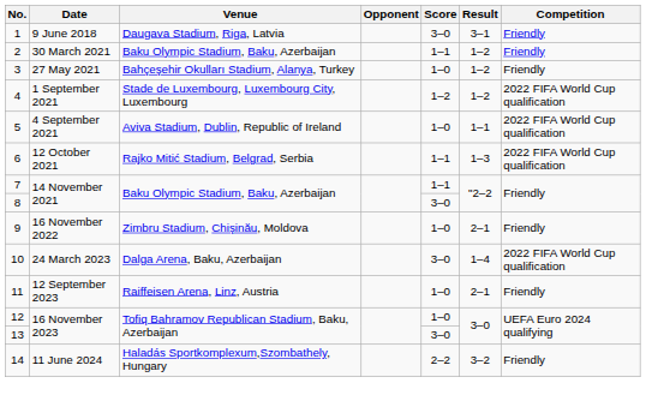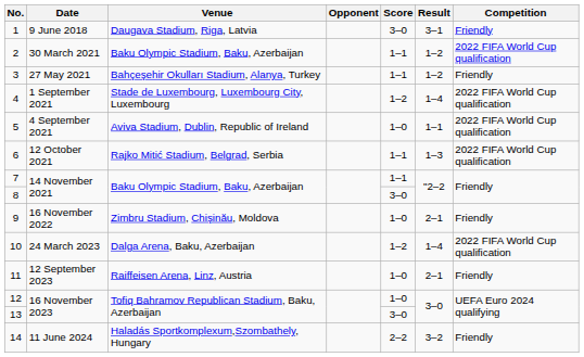 <table class="wikitable sortable">
 <tr>
 <th scope="col">No.</th>
 <th scope="col">Date</th>
 <th scope="col">Venue</th>
 <th scope="col">Opponent</th>
 <th scope="col">Score</th>
 <th scope="col">Result</th>
 <th scope="col">Competition</th>
 </tr>
 <tr>
 <td style="text-align:center">1</td>
 <td>9 June 2018</td>
 <td><a href='#'>Daugava Stadium</a>, <a href='#'>Riga</a>, Latvia</td>
 <td></td>
 <td style="text-align:center">3–0</td>
 <td style="text-align:center">3–1</td>
 <td><a href='#'>Friendly</a></td>
 </tr>
 <tr>
 <td style="text-align:center">2</td>
 <td>30 March 2021</td>
 <td><a href='#'>Baku Olympic Stadium</a>, <a href='#'>Baku</a>, Azerbaijan</td>
 <td></td>
 <td style="text-align:center">1–1</td>
 <td style="text-align:center">1–2</td>
-<td><a href='#'>Friendly</a></td>
+<td><a href='#'>2022 FIFA World Cup qualification</a></td>
 </tr>
 <tr>
 <td style="text-align:center">3</td>
 <td>27 May 2021</td>
 <td><a href='#'>Bahçeşehir Okulları Stadium</a>, <a href='#'>Alanya</a>, Turkey</td>
 <td></td>
-<td style="text-align:center">1–0</td>
+<td style="text-align:center">1–1</td>
 <td style="text-align:center">1–2</td>
 <td>Friendly</td>
 </tr>
 <tr>
 <td style="text-align:center">4</td>
 <td>1 September 2021</td>
 <td><a href='#'>Stade de Luxembourg</a>, <a href='#'>Luxembourg City</a>, Luxembourg</td>
 <td></td>
 <td style="text-align:center">1–2</td>
-<td style="text-align:center">1–2</td>
+<td style="text-align:center">1–4</td>
 <td>2022 FIFA World Cup qualification</td>
 </tr>
 <tr>
 <td style="text-align:center">5</td>
 <td>4 September 2021</td>
 <td><a href='#'>Aviva Stadium</a>, <a href='#'>Dublin</a>, Republic of Ireland</td>
 <td></td>
 <td style="text-align:center">1–0</td>
 <td style="text-align:center">1–1</td>
 <td>2022 FIFA World Cup qualification</td>
 </tr>
 <tr>
 <td style="text-align:center">6</td>
 <td>12 October 2021</td>
 <td><a href='#'>Rajko Mitić Stadium</a>, <a href='#'>Belgrad</a>, Serbia</td>
 <td></td>
 <td style="text-align:center">1–1</td>
 <td style="text-align:center">1–3</td>
 <td>2022 FIFA World Cup qualification</td>
 </tr>
 <tr>
 <td style="text-align:center">7</td>
 <td rowspan="2">14 November 2021</td>
 <td rowspan="2"><a href='#'>Baku Olympic Stadium</a>, <a href='#'>Baku</a>, Azerbaijan</td>
 <td rowspan="2"></td>
 <td style="text-align:center">1–1</td>
 <td rowspan="2" style="text-align:center">"2–2</td>
 <td rowspan="2">Friendly</td>
 </tr>
 <tr>
 <td style="text-align:center">8</td>
 <td style="text-align:center">3–0</td>
 </tr>
 <tr>
 <td style="text-align:center">9</td>
 <td>16 November 2022</td>
 <td><a href='#'>Zimbru Stadium</a>, <a href='#'>Chişinău</a>, Moldova</td>
 <td></td>
 <td style="text-align:center">1–0</td>
 <td style="text-align:center">2–1</td>
 <td>Friendly</td>
 </tr>
 <tr>
 <td style="text-align:center">10</td>
 <td>24 March 2023</td>
 <td><a href='#'>Dalga Arena</a>, Baku, Azerbaijan</td>
 <td></td>
-<td style="text-align:center">3–0</td>
+<td style="text-align:center">1–2</td>
 <td style="text-align:center">1–4</td>
 <td>2022 FIFA World Cup qualification</td>
 </tr>
 <tr>
 <td style="text-align:center">11</td>
 <td>12 September 2023</td>
 <td><a href='#'>Raiffeisen Arena</a>, <a href='#'>Linz</a>, Austria</td>
 <td></td>
 <td style="text-align:center">1–0</td>
 <td style="text-align:center">2–1</td>
 <td>Friendly</td>
 </tr>
 <tr>
 <td style="text-align:center">12</td>
 <td rowspan="2">16 November 2023</td>
 <td rowspan="2"><a href='#'>Tofiq Bahramov Republican Stadium</a>, Baku, Azerbaijan</td>
 <td rowspan="2"></td>
 <td style="text-align:center">1–0</td>
 <td rowspan="2" style="text-align:center">3–0</td>
 <td rowspan="2">UEFA Euro 2024 qualifying</td>
 </tr>
 <tr>
 <td style="text-align:center">13</td>
 <td style="text-align:center">3–0</td>
 </tr>
 <tr>
 <td style="text-align:center">14</td>
 <td rowspan="2">11 June 2024</td>
 <td rowspan="2"><a href='#'>Haladás Sportkomplexum</a>,<a href='#'>Szombathely</a>, Hungary</td>
 <td rowspan="2"></td>
 <td style="text-align:center">2–2</td>
 <td rowspan="2" style="text-align:center">3–2</td>
 <td rowspan="2">Friendly</td>
 </tr>
 </table>
